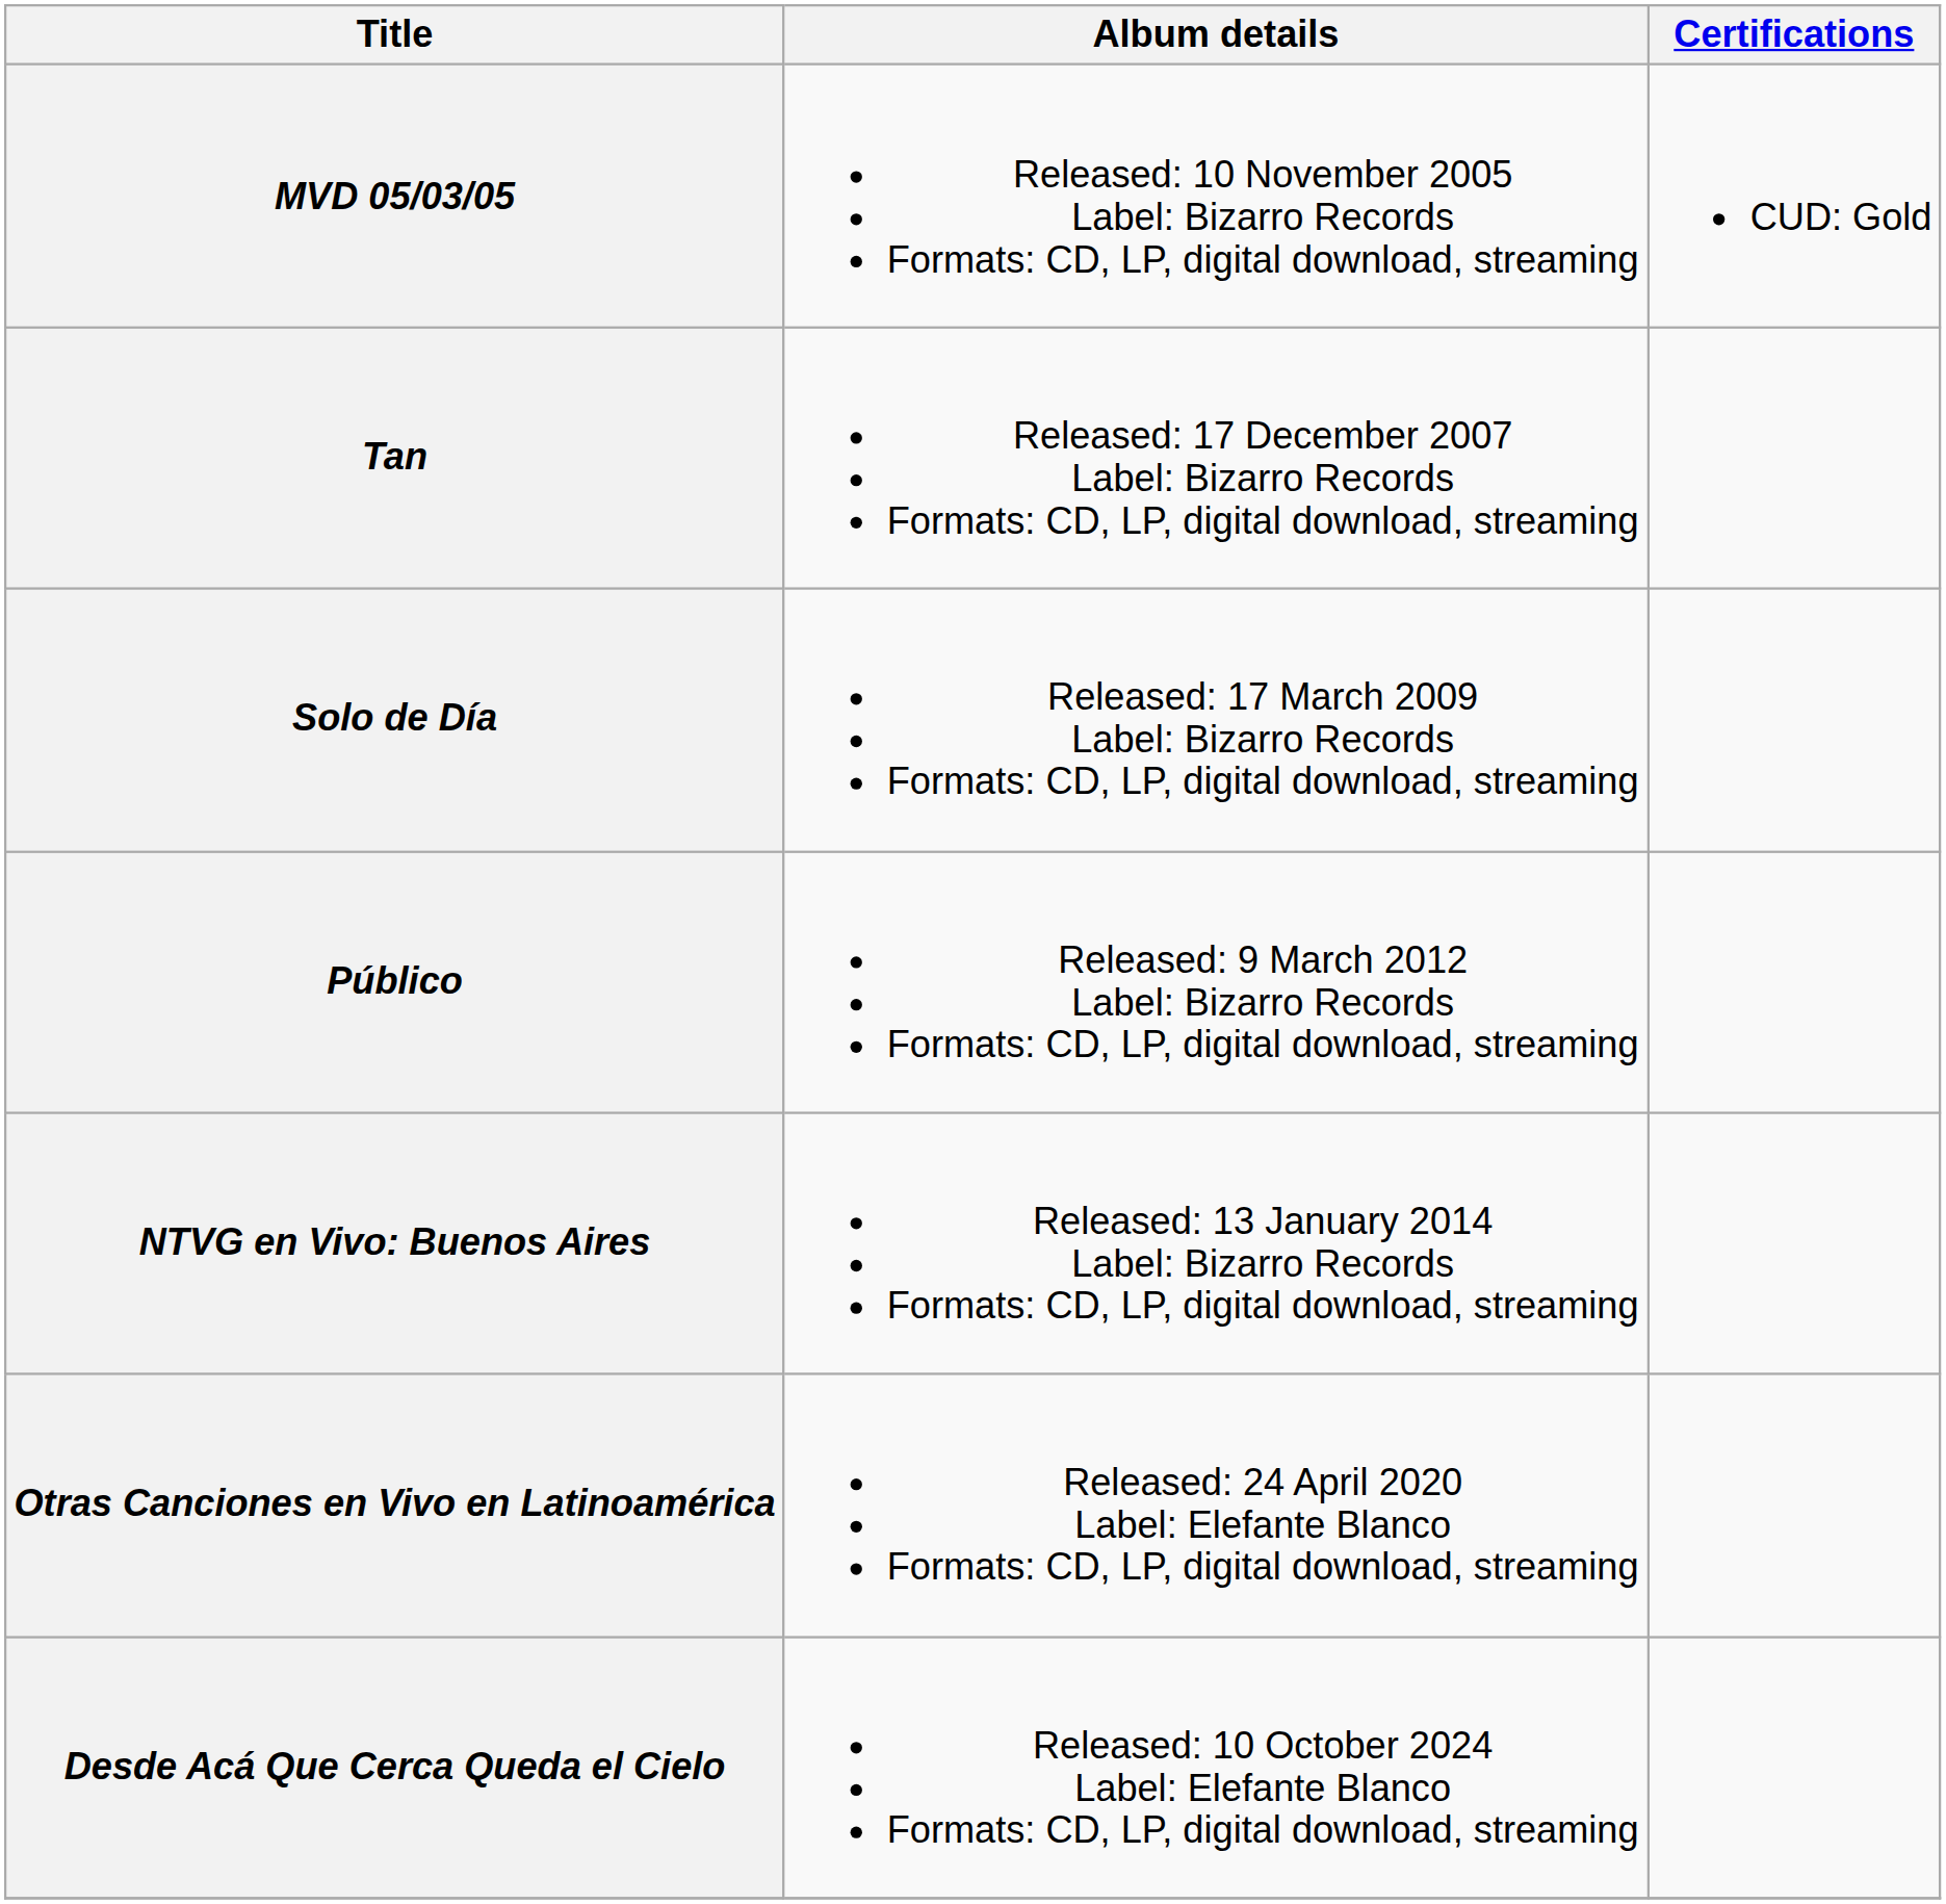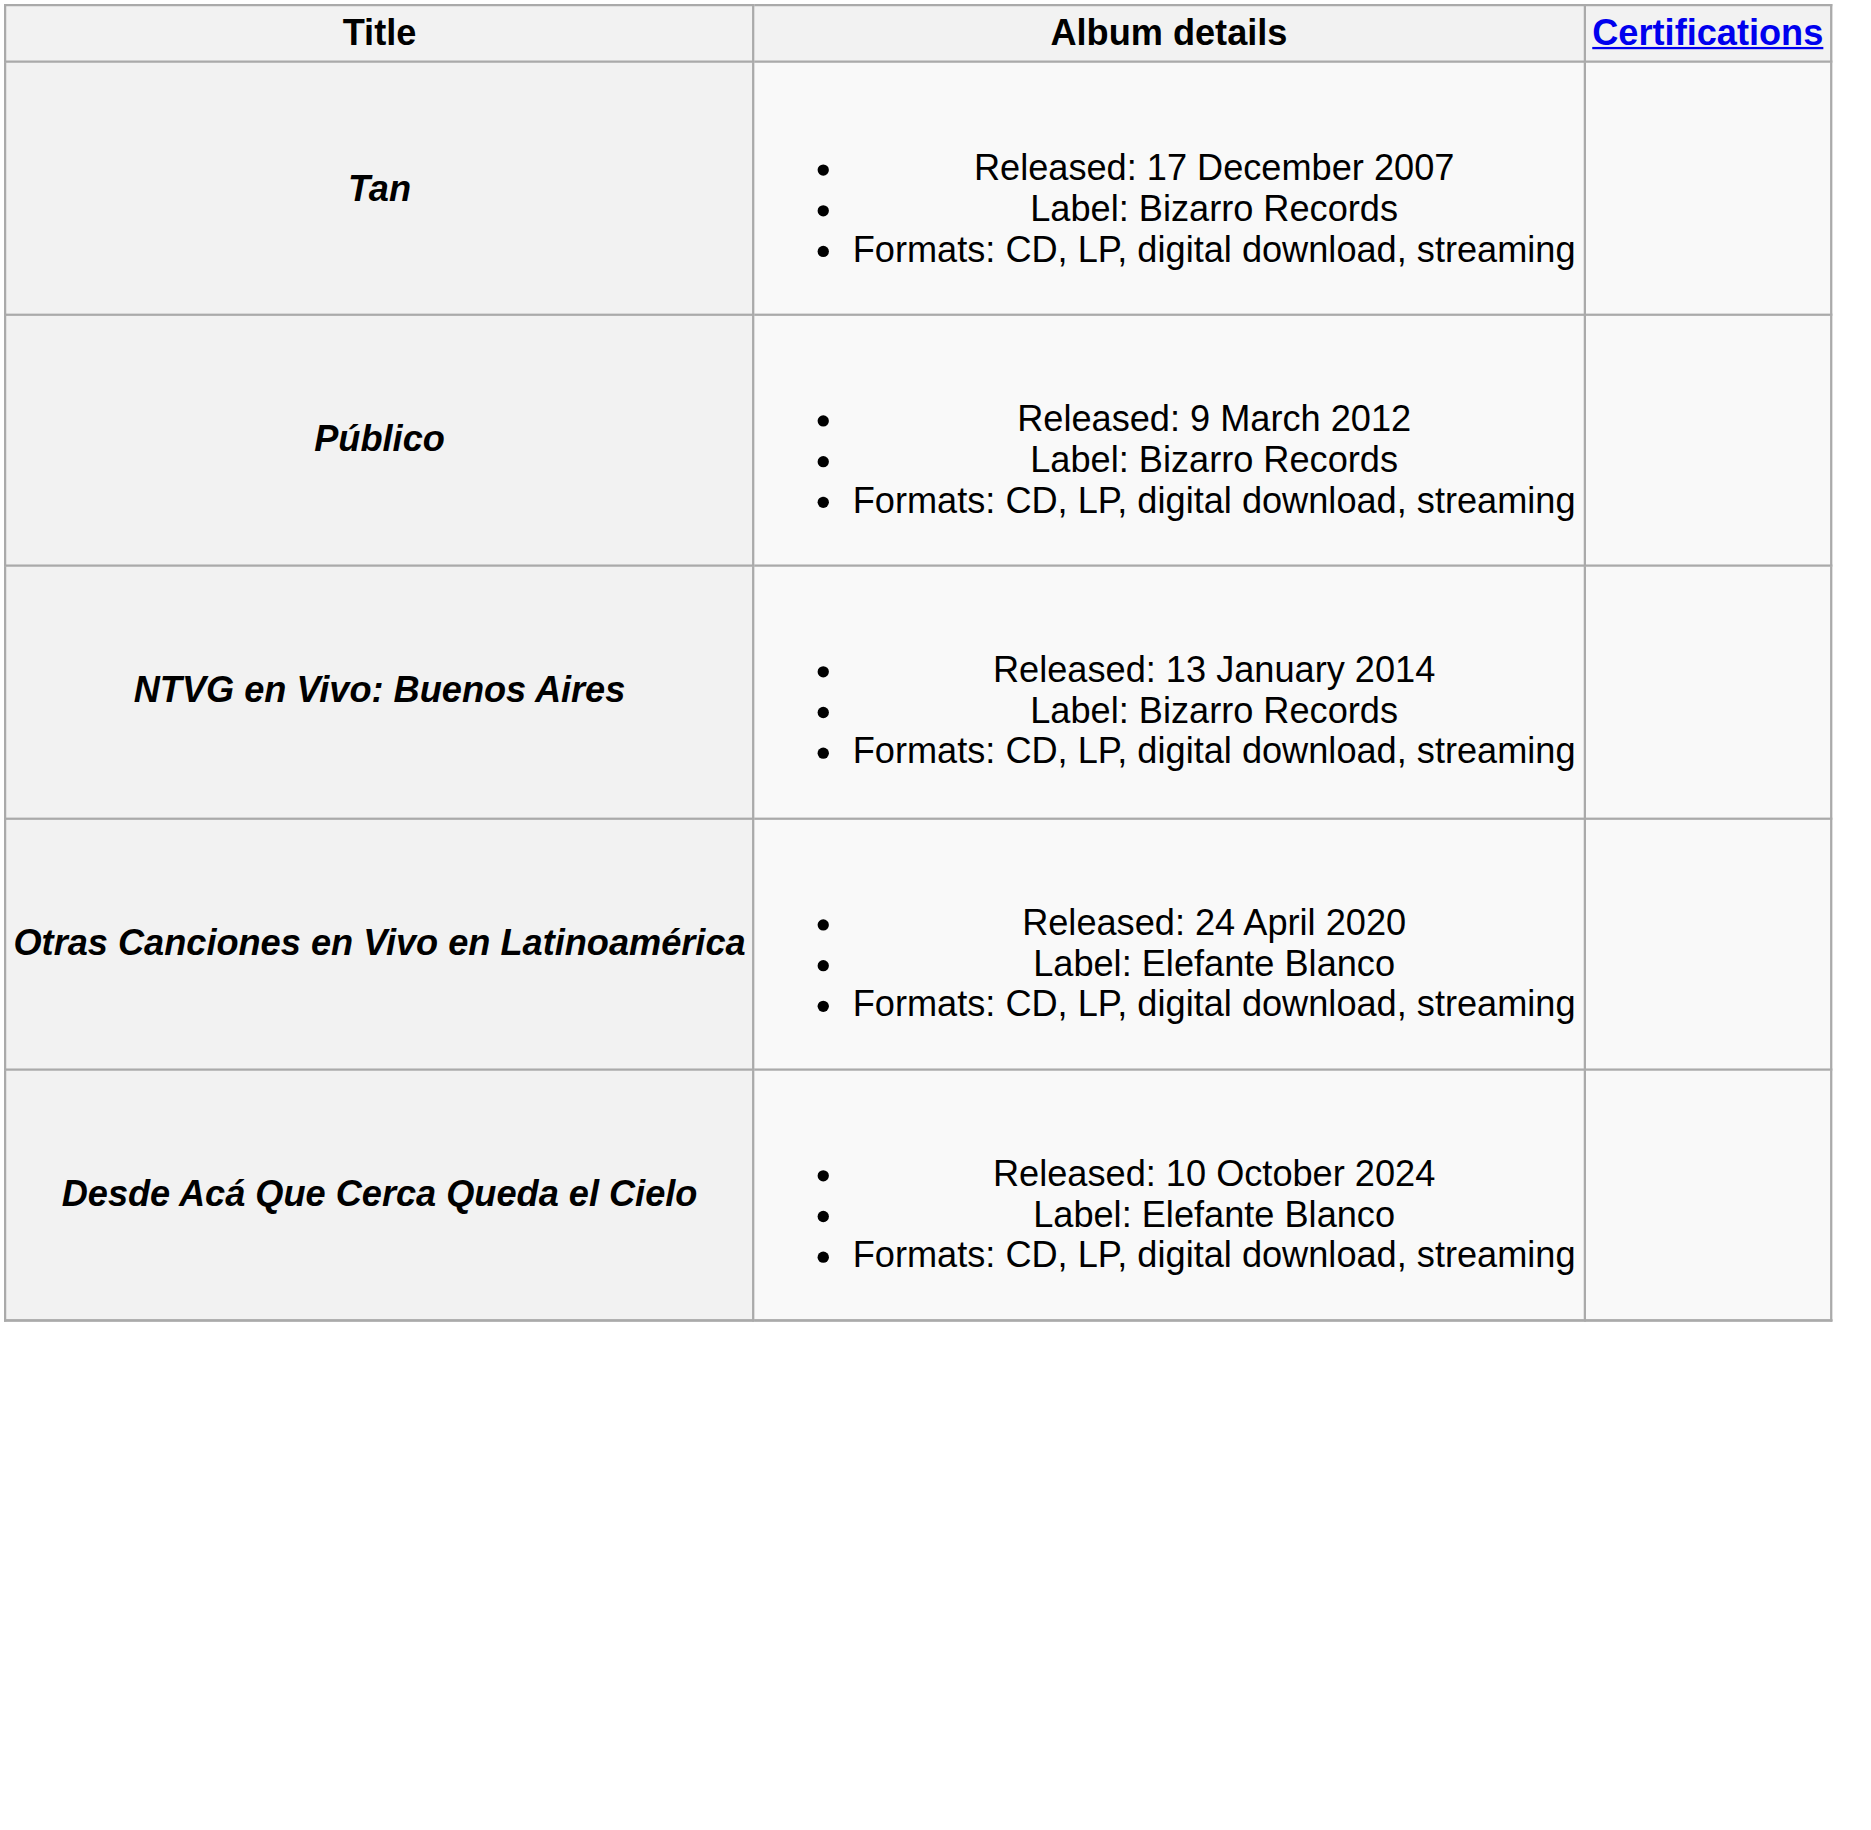 <table class="wikitable plainrowheaders" style="text-align:center;">
 <tr>
 <th scope="col">Title</th>
 <th scope="col">Album details</th>
 <th scope="col"><a href='#'>Certifications</a></th>
 </tr>
 <tr>
-<th scope="row"><em>MVD 05/03/05</em></th>
-<td><br><ul><li>Released: 10 November 2005</li><li>Label: Bizarro Records</li><li>Formats: CD, LP, digital download, streaming</li></ul></td>
-<td align="left"><br><ul><li>CUD: Gold</li></ul></td>
-</tr>
-<tr>
 <th scope="row"><em>Tan</em></th>
 <td><br><ul><li>Released: 17 December 2007</li><li>Label: Bizarro Records</li><li>Formats: CD, LP, digital download, streaming</li></ul></td>
-<td></td>
-</tr>
-<tr>
-<th scope="row"><em>Solo de Día</em></th>
-<td><br><ul><li>Released: 17 March 2009</li><li>Label: Bizarro Records</li><li>Formats: CD, LP, digital download, streaming</li></ul></td>
 <td></td>
 </tr>
 <tr>
 <th scope="row"><em>Público</em></th>
 <td><br><ul><li>Released: 9 March 2012</li><li>Label: Bizarro Records</li><li>Formats: CD, LP, digital download, streaming</li></ul></td>
 <td></td>
 </tr>
 <tr>
 <th scope="row"><em>NTVG en Vivo: Buenos Aires</em></th>
 <td><br><ul><li>Released: 13 January 2014</li><li>Label: Bizarro Records</li><li>Formats: CD, LP, digital download, streaming</li></ul></td>
 <td></td>
 </tr>
 <tr>
 <th scope="row"><em>Otras Canciones en Vivo en Latinoamérica</em></th>
 <td><br><ul><li>Released: 24 April 2020</li><li>Label: Elefante Blanco</li><li>Formats: CD, LP, digital download, streaming</li></ul></td>
 <td></td>
 </tr>
 <tr>
 <th scope="row"><em>Desde Acá Que Cerca Queda el Cielo</em></th>
 <td><br><ul><li>Released: 10 October 2024</li><li>Label: Elefante Blanco</li><li>Formats: CD, LP, digital download, streaming</li></ul></td>
 <td></td>
 </tr>
 <tr>
 </tr>
 </table>
